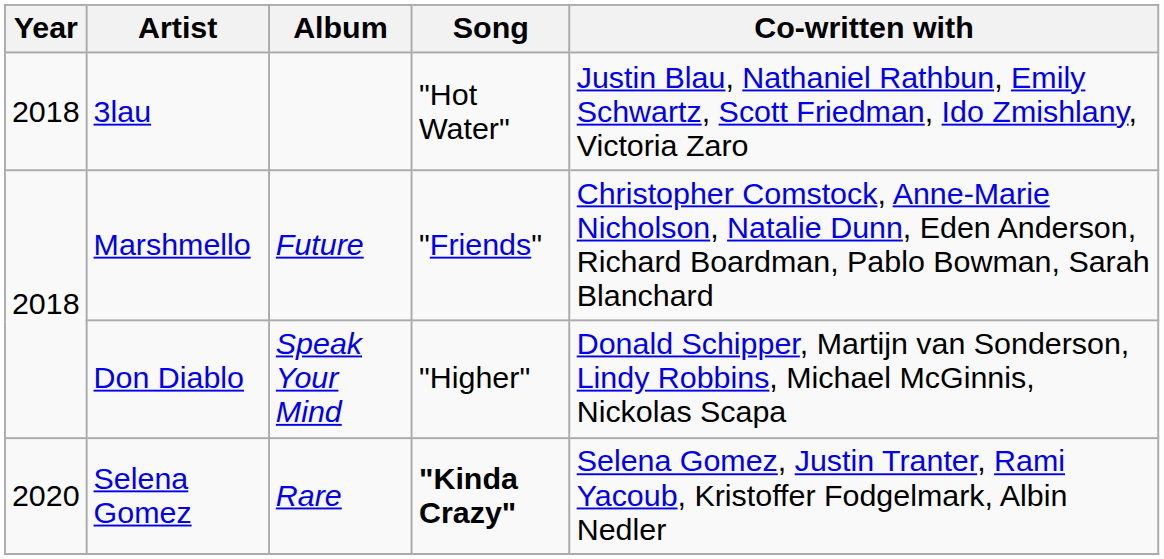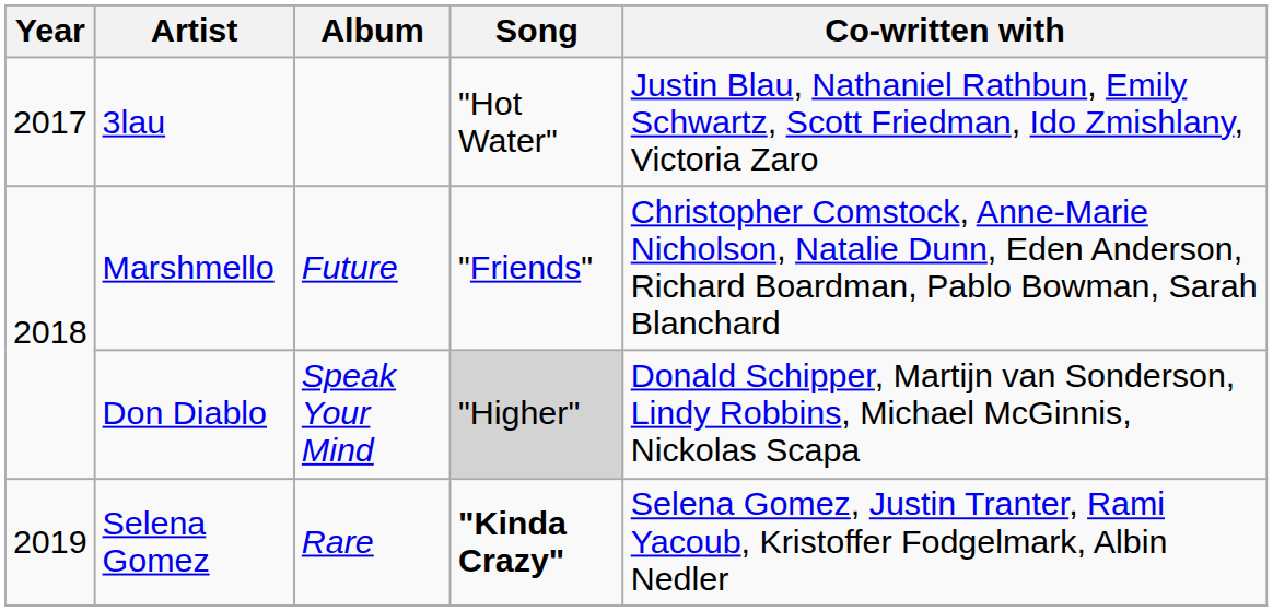 <table class="wikitable">
 <tr>
 <th>Year</th>
 <th>Artist</th>
 <th>Album</th>
 <th>Song</th>
 <th>Co-written with</th>
 </tr>
 <tr>
-<td>2018</td>
+<td>2017</td>
 <td><a href='#'>3lau</a></td>
 <td></td>
 <td>"Hot Water" </td>
 <td><a href='#'>Justin Blau</a>, <a href='#'>Nathaniel Rathbun</a>, <a href='#'>Emily Schwartz</a>, <a href='#'>Scott Friedman</a>, <a href='#'>Ido Zmishlany</a>, Victoria Zaro</td>
 </tr>
 <tr>
 <td rowspan="2">2018</td>
 <td><a href='#'>Marshmello</a></td>
 <td><em><a href='#'>Future</a></em></td>
 <td>"<a href='#'>Friends</a>"<br></td>
 <td><a href='#'>Christopher Comstock</a>, <a href='#'>Anne-Marie Nicholson</a>, <a href='#'>Natalie Dunn</a>, Eden Anderson, Richard Boardman, Pablo Bowman, Sarah Blanchard</td>
 </tr>
 <tr>
 <td><a href='#'>Don Diablo</a></td>
 <td><em><a href='#'>Speak Your Mind</a></em></td>
-<td>"Higher"<br></td>
+<td style="background: lightgrey;">"Higher"<br></td>
 <td><a href='#'>Donald Schipper</a>, Martijn van Sonderson, <a href='#'>Lindy Robbins</a>, Michael McGinnis, Nickolas Scapa</td>
 </tr>
 <tr>
-<td>2020</td>
+<td>2019</td>
 <td><a href='#'>Selena Gomez</a></td>
 <td><em><a href='#'>Rare</a></em></td>
 <td><strong>"Kinda Crazy"</strong></td>
 <td><a href='#'>Selena Gomez</a>, <a href='#'>Justin Tranter</a>, <a href='#'>Rami Yacoub</a>, Kristoffer Fodgelmark, Albin Nedler</td>
 </tr>
 <tr>
 </tr>
 </table>
